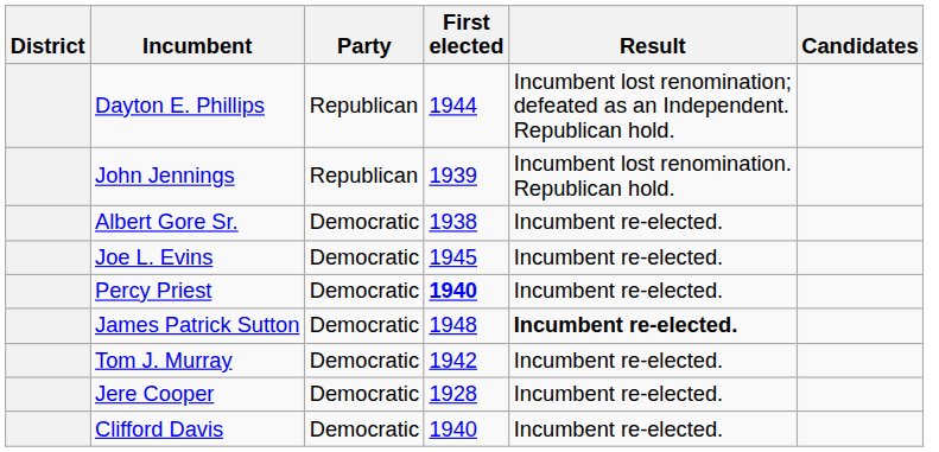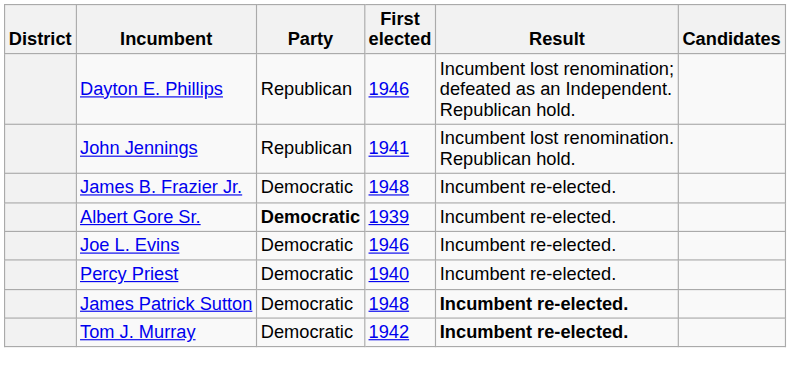 <table class=wikitable>
 <tr valign=bottom>
 <th>District</th>
 <th>Incumbent</th>
 <th>Party</th>
 <th>First<br>elected</th>
 <th>Result</th>
 <th>Candidates</th>
 </tr>
 <tr>
 <th></th>
 <td><a href='#'>Dayton E. Phillips</a></td>
 <td>Republican</td>
-<td><a href='#'>1944</a></td>
+<td><a href='#'>1946</a></td>
 <td>Incumbent lost renomination;<br>defeated as an Independent.<br>Republican hold.</td>
 <td nowrap></td>
 </tr>
 <tr>
 <th></th>
 <td><a href='#'>John Jennings</a></td>
 <td>Republican</td>
-<td><a href='#'>1939</a></td>
+<td><a href='#'>1941</a></td>
 <td>Incumbent lost renomination.<br>Republican hold.</td>
 <td nowrap></td>
 </tr>
 <tr>
 <th></th>
+<td><a href='#'>James B. Frazier Jr.</a></td>
+<td>Democratic</td>
+<td><a href='#'>1948</a></td>
+<td>Incumbent re-elected.</td>
+<td nowrap></td>
+</tr>
+<tr>
+<th></th>
 <td><a href='#'>Albert Gore Sr.</a></td>
-<td>Democratic</td>
-<td><a href='#'>1938</a></td>
+<td><strong>Democratic</strong></td>
+<td><a href='#'>1939</a></td>
 <td>Incumbent re-elected.</td>
 <td nowrap></td>
 </tr>
 <tr>
 <th></th>
 <td><a href='#'>Joe L. Evins</a></td>
 <td>Democratic</td>
-<td><a href='#'>1945</a></td>
+<td><a href='#'>1946</a></td>
 <td>Incumbent re-elected.</td>
 <td nowrap></td>
 </tr>
 <tr>
 <th></th>
 <td><a href='#'>Percy Priest</a></td>
 <td>Democratic</td>
-<td><strong><a href='#'>1940</a></strong></td>
+<td><a href='#'>1940</a></td>
 <td>Incumbent re-elected.</td>
 <td nowrap></td>
 </tr>
 <tr>
 <th></th>
 <td><a href='#'>James Patrick Sutton</a></td>
 <td>Democratic</td>
 <td><a href='#'>1948</a></td>
 <td><strong>Incumbent re-elected.</strong></td>
 <td nowrap></td>
 </tr>
 <tr>
 <th></th>
 <td><a href='#'>Tom J. Murray</a></td>
 <td>Democratic</td>
 <td><a href='#'>1942</a></td>
-<td>Incumbent re-elected.</td>
-<td nowrap></td>
-</tr>
-<tr>
-<th></th>
-<td><a href='#'>Jere Cooper</a></td>
-<td>Democratic</td>
-<td><a href='#'>1928</a></td>
-<td>Incumbent re-elected.</td>
-<td nowrap></td>
-</tr>
-<tr>
-<th></th>
-<td><a href='#'>Clifford Davis</a></td>
-<td>Democratic</td>
-<td><a href='#'>1940</a></td>
-<td>Incumbent re-elected.</td>
+<td><strong>Incumbent re-elected.</strong></td>
 <td nowrap></td>
 </tr>
 </table>
